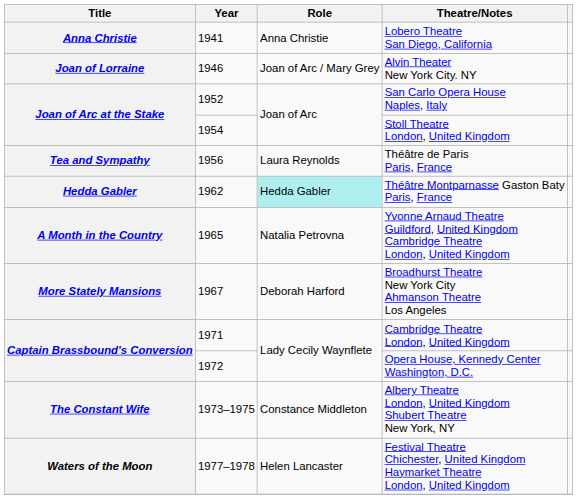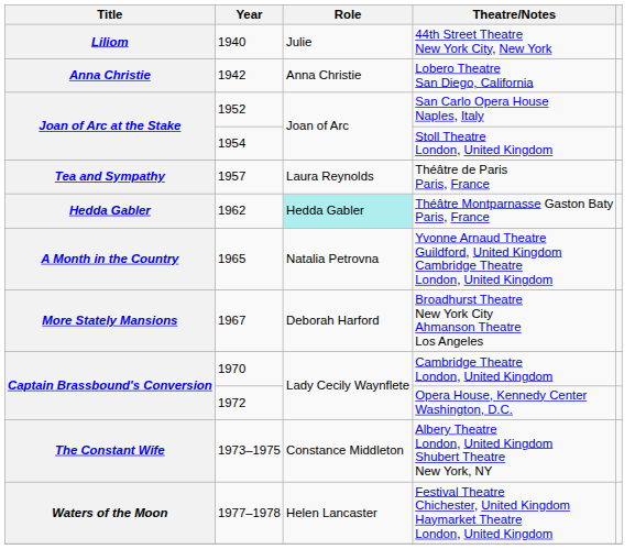 <table class="wikitable sortable plainrowheaders">
 <tr>
 <th scope="col">Title</th>
 <th scope="col">Year</th>
 <th scope="col" class="unsortable">Role</th>
 <th scope="col" class="unsortable">Theatre/Notes</th>
 <th scope="col" class="unsortable"></th>
 </tr>
 <tr>
-<th scope="row"><em><a href='#'>Anna Christie</a></em></th>
-<td>1941</td>
-<td>Anna Christie</td>
-<td><a href='#'>Lobero Theatre</a><br><a href='#'>San Diego, California</a></td>
+<th scope="row"><em><a href='#'>Liliom</a></em></th>
+<td>1940</td>
+<td>Julie</td>
+<td><a href='#'>44th Street Theatre</a><br><a href='#'>New York City</a>, <a href='#'>New York</a></td>
 <td align="center"></td>
 </tr>
 <tr>
-<th scope="row"><em><a href='#'>Joan of Lorraine</a></em></th>
-<td>1946</td>
-<td>Joan of Arc / Mary Grey</td>
-<td><a href='#'>Alvin Theater</a><br>New York City. NY</td>
+<th scope="row"><em><a href='#'>Anna Christie</a></em></th>
+<td>1942</td>
+<td>Anna Christie</td>
+<td><a href='#'>Lobero Theatre</a><br><a href='#'>San Diego, California</a></td>
 <td align="center"></td>
 </tr>
 <tr>
 <th rowspan="2" scope="row"><em><a href='#'>Joan of Arc at the Stake</a></em></th>
 <td>1952</td>
 <td rowspan="2">Joan of Arc</td>
 <td><a href='#'>San Carlo Opera House</a><br><a href='#'>Naples</a>, <a href='#'>Italy</a></td>
 <td align="center"></td>
 </tr>
 <tr>
 <td>1954</td>
 <td><a href='#'>Stoll Theatre</a><br><a href='#'>London</a>, <a href='#'>United Kingdom</a></td>
 <td align="center"></td>
 </tr>
 <tr>
 <th scope="row"><em><a href='#'>Tea and Sympathy</a></em></th>
-<td>1956</td>
+<td>1957</td>
 <td>Laura Reynolds</td>
 <td>Théâtre de Paris<br><a href='#'>Paris</a>, <a href='#'>France</a></td>
 <td align="center"></td>
 </tr>
 <tr>
 <th scope="row"><em><a href='#'>Hedda Gabler</a></em></th>
 <td>1962</td>
 <td style="background: paleturquoise;">Hedda Gabler</td>
 <td><a href='#'>Théâtre Montparnasse</a> Gaston Baty<br><a href='#'>Paris</a>, <a href='#'>France</a></td>
 <td align="center"></td>
 </tr>
 <tr>
 <th scope="row"><em><a href='#'>A Month in the Country</a></em></th>
 <td>1965</td>
 <td>Natalia Petrovna</td>
 <td><a href='#'>Yvonne Arnaud Theatre</a><br><a href='#'>Guildford</a>, <a href='#'>United Kingdom</a><br><a href='#'>Cambridge Theatre</a><br><a href='#'>London</a>, <a href='#'>United Kingdom</a></td>
 <td align="center"></td>
 </tr>
 <tr>
 <th scope="row"><em><a href='#'>More Stately Mansions</a></em></th>
 <td>1967</td>
 <td>Deborah Harford</td>
 <td><a href='#'>Broadhurst Theatre</a><br>New York City<br><a href='#'>Ahmanson Theatre</a><br>Los Angeles</td>
 <td align="center"></td>
 </tr>
 <tr>
 <th rowspan="2" scope="row"><em><a href='#'>Captain Brassbound's Conversion</a></em></th>
-<td>1971</td>
+<td>1970</td>
 <td rowspan="2">Lady Cecily Waynflete</td>
 <td><a href='#'>Cambridge Theatre</a><br><a href='#'>London</a>, <a href='#'>United Kingdom</a></td>
 <td align="center"></td>
 </tr>
 <tr>
 <td>1972</td>
 <td><a href='#'>Opera House, Kennedy Center</a><br><a href='#'>Washington, D.C.</a></td>
 <td align="center"></td>
 </tr>
 <tr>
 <th scope="row"><em><a href='#'>The Constant Wife</a></em></th>
 <td>1973–1975</td>
 <td>Constance Middleton</td>
 <td><a href='#'>Albery Theatre</a><br><a href='#'>London</a>, <a href='#'>United Kingdom</a><br><a href='#'>Shubert Theatre</a><br>New York, NY</td>
 <td align="center"></td>
 </tr>
 <tr>
 <th scope="row"><em>Waters of the Moon</em></th>
 <td>1977–1978</td>
 <td>Helen Lancaster</td>
 <td><a href='#'>Festival Theatre</a><br><a href='#'>Chichester</a>, <a href='#'>United Kingdom</a><br><a href='#'>Haymarket Theatre</a><br><a href='#'>London</a>, <a href='#'>United Kingdom</a></td>
 <td align="center"></td>
 </tr>
 <tr>
 </tr>
 </table>
